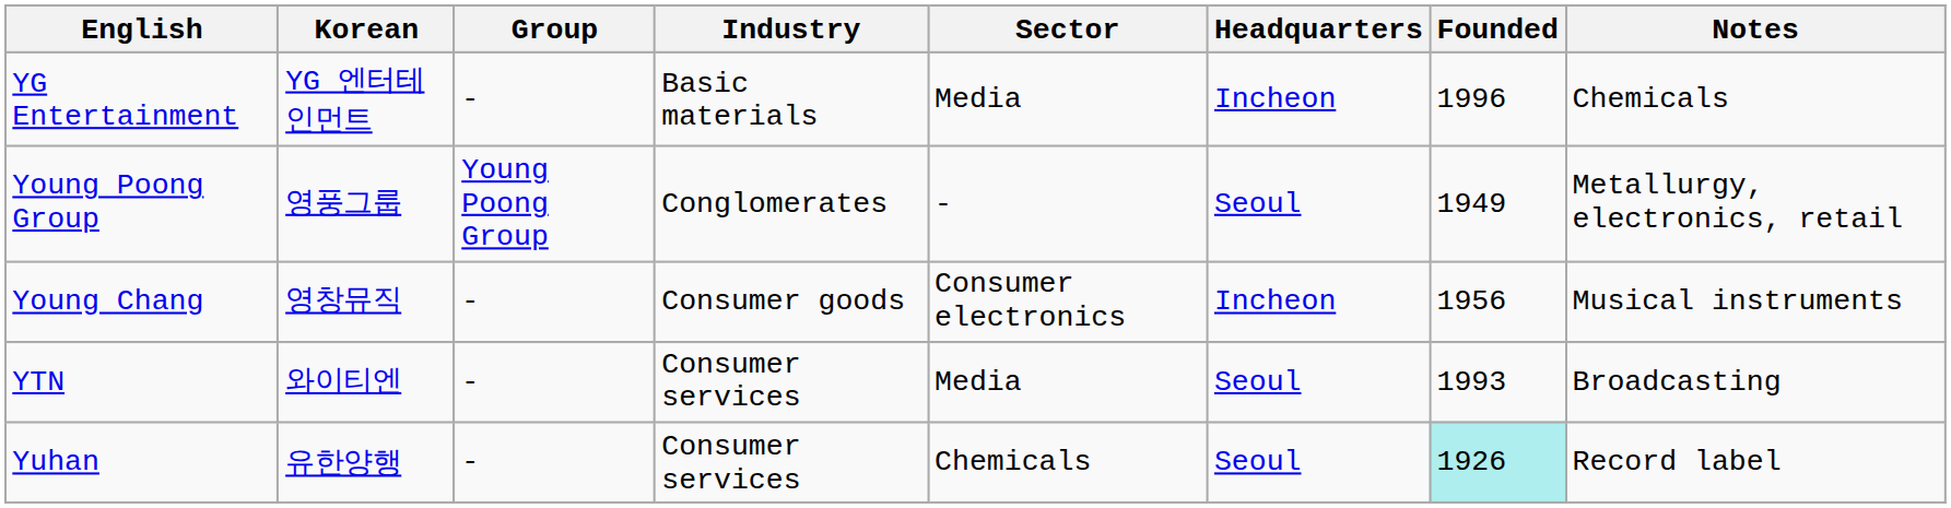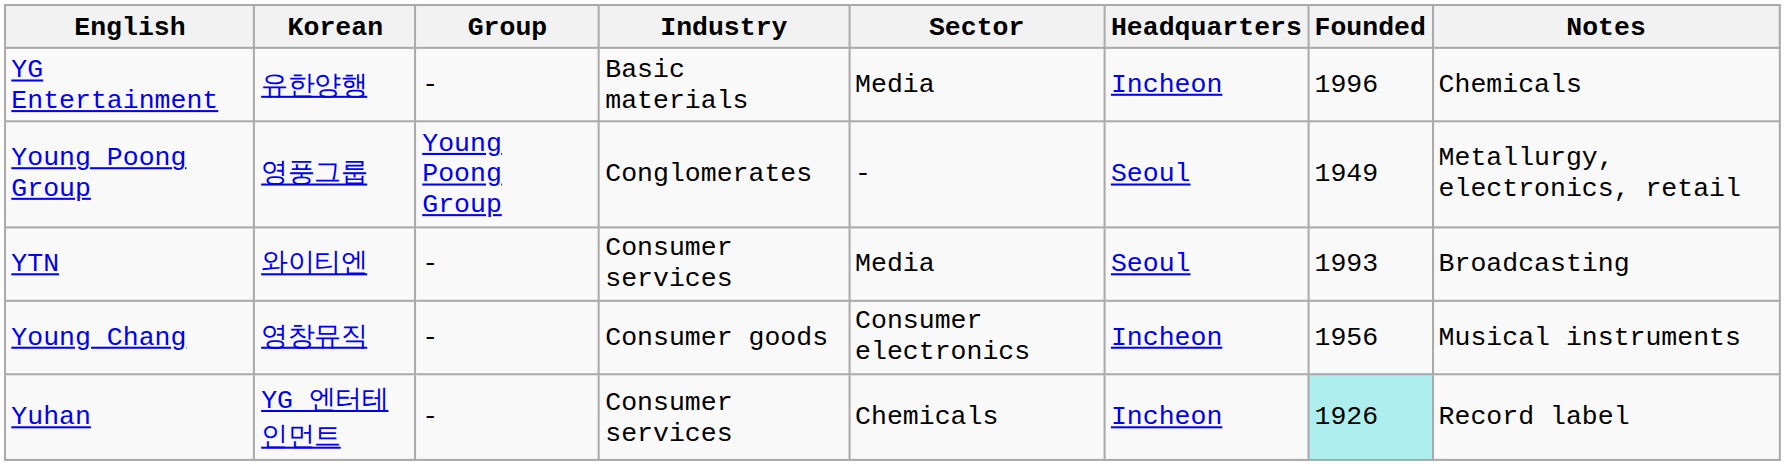 <table class="wikitable sortable">
 <tr>
 <th>English</th>
 <th>Korean</th>
 <th>Group</th>
 <th>Industry</th>
 <th>Sector</th>
 <th>Headquarters</th>
 <th>Founded</th>
 <th class="unsortable">Notes</th>
 </tr>
 <tr>
 <td><a href='#'>YG Entertainment</a></td>
-<td><a href='#'>YG 엔터테인먼트</a></td>
+<td><a href='#'>유한양행</a></td>
 <td>-</td>
 <td>Basic materials</td>
 <td>Media</td>
 <td><a href='#'>Incheon</a></td>
 <td>1996</td>
 <td>Chemicals</td>
 </tr>
 <tr>
 <td><a href='#'>Young Poong Group</a></td>
 <td><a href='#'>영풍그룹</a></td>
 <td><a href='#'>Young Poong Group</a></td>
 <td>Conglomerates</td>
 <td>-</td>
 <td><a href='#'>Seoul</a></td>
 <td>1949</td>
 <td>Metallurgy, electronics, retail</td>
 </tr>
 <tr>
+<td><a href='#'>YTN</a></td>
+<td><a href='#'>와이티엔</a></td>
+<td>-</td>
+<td>Consumer services</td>
+<td>Media</td>
+<td><a href='#'>Seoul</a></td>
+<td>1993</td>
+<td>Broadcasting</td>
+</tr>
+<tr>
 <td><a href='#'>Young Chang</a></td>
 <td><a href='#'>영창뮤직</a></td>
 <td>-</td>
 <td>Consumer goods</td>
 <td>Consumer electronics</td>
 <td><a href='#'>Incheon</a></td>
 <td>1956</td>
 <td>Musical instruments</td>
 </tr>
 <tr>
-<td><a href='#'>YTN</a></td>
-<td><a href='#'>와이티엔</a></td>
-<td>-</td>
-<td>Consumer services</td>
-<td>Media</td>
-<td><a href='#'>Seoul</a></td>
-<td>1993</td>
-<td>Broadcasting</td>
-</tr>
-<tr>
 <td><a href='#'>Yuhan</a></td>
-<td><a href='#'>유한양행</a></td>
+<td><a href='#'>YG 엔터테인먼트</a></td>
 <td>-</td>
 <td>Consumer services</td>
 <td>Chemicals</td>
-<td><a href='#'>Seoul</a></td>
+<td><a href='#'>Incheon</a></td>
 <td style="background: paleturquoise;">1926</td>
 <td>Record label</td>
 </tr>
 </table>
